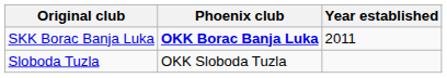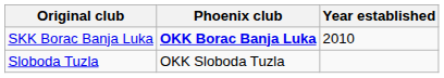 <table class="wikitable">
 <tr>
 <th>Original club</th>
 <th>Phoenix club</th>
 <th>Year established</th>
 </tr>
 <tr>
 <td><a href='#'>SKK Borac Banja Luka</a></td>
 <td><strong><a href='#'>OKK Borac Banja Luka</a></strong></td>
-<td>2011</td>
+<td>2010</td>
 </tr>
 <tr>
 <td><a href='#'>Sloboda Tuzla</a></td>
 <td>OKK Sloboda Tuzla</td>
 <td></td>
 </tr>
 </table>
